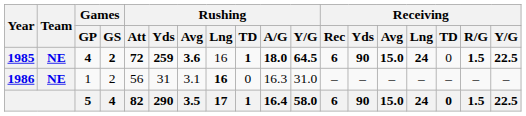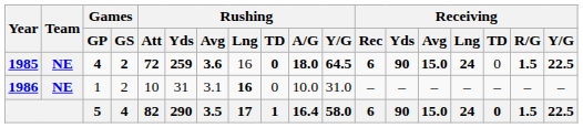 <table class=wikitable style="text-align:center;">
 <tr>
 <th rowspan="2">Year</th>
 <th rowspan="2">Team</th>
 <th colspan="2">Games</th>
 <th colspan="7">Rushing</th>
 <th colspan="7">Receiving</th>
 </tr>
 <tr>
 <th>GP</th>
 <th>GS</th>
 <th>Att</th>
 <th>Yds</th>
 <th>Avg</th>
 <th>Lng</th>
 <th>TD</th>
 <th>A/G</th>
 <th>Y/G</th>
 <th>Rec</th>
 <th>Yds</th>
 <th>Avg</th>
 <th>Lng</th>
 <th>TD</th>
 <th>R/G</th>
 <th>Y/G</th>
 </tr>
 <tr>
 <th><a href='#'>1985</a></th>
 <th><a href='#'>NE</a></th>
 <td><strong>4</strong></td>
 <td><strong>2</strong></td>
 <td><strong>72</strong></td>
 <td><strong>259</strong></td>
 <td><strong>3.6</strong></td>
 <td>16</td>
-<td><strong>1</strong></td>
+<td><strong>0</strong></td>
 <td><strong>18.0</strong></td>
 <td><strong>64.5</strong></td>
 <td><strong>6</strong></td>
 <td><strong>90</strong></td>
 <td><strong>15.0</strong></td>
 <td><strong>24</strong></td>
 <td>0</td>
 <td><strong>1.5</strong></td>
 <td><strong>22.5</strong></td>
 </tr>
 <tr>
 <th><a href='#'>1986</a></th>
 <th><a href='#'>NE</a></th>
 <td>1</td>
 <td>2</td>
-<td>56</td>
+<td>10</td>
 <td>31</td>
 <td>3.1</td>
 <td><strong>16</strong></td>
 <td>0</td>
-<td>16.3</td>
+<td>10.0</td>
 <td>31.0</td>
 <td>–</td>
 <td>–</td>
 <td>–</td>
 <td>–</td>
 <td>–</td>
 <td>–</td>
 <td>–</td>
 </tr>
 <tr>
 <th colspan="2"></th>
 <th>5</th>
 <th>4</th>
 <th>82</th>
 <th>290</th>
 <th>3.5</th>
 <th>17</th>
 <th>1</th>
 <th>16.4</th>
 <th>58.0</th>
 <th>6</th>
 <th>90</th>
 <th>15.0</th>
 <th>24</th>
 <th>0</th>
 <th>1.5</th>
 <th>22.5</th>
 </tr>
 </table>
